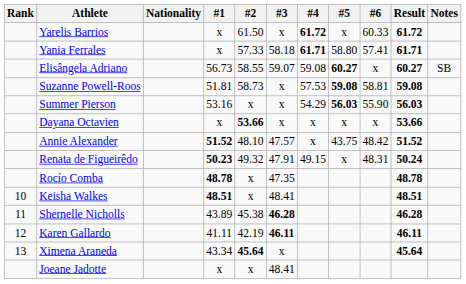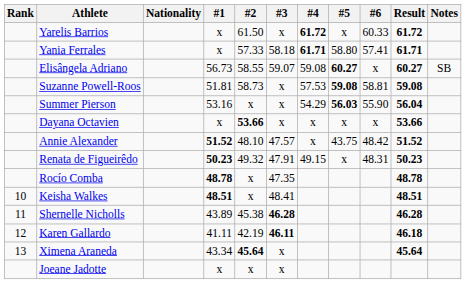 <table class="wikitable sortable" style="text-align:center">
 <tr>
 <th>Rank</th>
 <th>Athlete</th>
 <th>Nationality</th>
 <th>#1</th>
 <th>#2</th>
 <th>#3</th>
 <th>#4</th>
 <th>#5</th>
 <th>#6</th>
 <th>Result</th>
 <th>Notes</th>
 </tr>
 <tr>
 <td></td>
 <td align="left"><a href='#'>Yarelis Barrios</a></td>
 <td align=left></td>
 <td>x</td>
 <td>61.50</td>
 <td>x</td>
 <td><strong>61.72</strong></td>
 <td>x</td>
 <td>60.33</td>
 <td><strong>61.72</strong></td>
 <td></td>
 </tr>
 <tr>
 <td></td>
 <td align="left"><a href='#'>Yania Ferrales</a></td>
 <td align=left></td>
 <td>x</td>
 <td>57.33</td>
 <td>58.18</td>
 <td><strong>61.71</strong></td>
 <td>58.80</td>
 <td>57.41</td>
 <td><strong>61.71</strong></td>
 <td></td>
 </tr>
 <tr>
 <td></td>
 <td align="left"><a href='#'>Elisângela Adriano</a></td>
 <td align=left></td>
 <td>56.73</td>
 <td>58.55</td>
 <td>59.07</td>
 <td>59.08</td>
 <td><strong>60.27</strong></td>
 <td>x</td>
 <td><strong>60.27</strong></td>
 <td>SB</td>
 </tr>
 <tr>
 <td></td>
 <td align="left"><a href='#'>Suzanne Powell-Roos</a></td>
 <td align=left></td>
 <td>51.81</td>
 <td>58.73</td>
 <td>x</td>
 <td>57.53</td>
 <td><strong>59.08</strong></td>
 <td>58.81</td>
 <td><strong>59.08</strong></td>
 <td></td>
 </tr>
 <tr>
 <td></td>
 <td align="left"><a href='#'>Summer Pierson</a></td>
 <td align=left></td>
 <td>53.16</td>
 <td>x</td>
 <td>x</td>
 <td>54.29</td>
 <td><strong>56.03</strong></td>
 <td>55.90</td>
-<td><strong>56.03</strong></td>
+<td><strong>56.04</strong></td>
 <td></td>
 </tr>
 <tr>
 <td></td>
 <td align="left"><a href='#'>Dayana Octavien</a></td>
 <td align=left></td>
 <td>x</td>
 <td><strong>53.66</strong></td>
 <td>x</td>
 <td>x</td>
 <td>x</td>
 <td>x</td>
 <td><strong>53.66</strong></td>
 <td></td>
 </tr>
 <tr>
 <td></td>
 <td align="left"><a href='#'>Annie Alexander</a></td>
 <td align=left></td>
 <td><strong>51.52</strong></td>
 <td>48.10</td>
 <td>47.57</td>
 <td>x</td>
 <td>43.75</td>
 <td>48.42</td>
 <td><strong>51.52</strong></td>
 <td></td>
 </tr>
 <tr>
 <td></td>
 <td align="left"><a href='#'>Renata de Figueirêdo</a></td>
 <td align=left></td>
 <td><strong>50.23</strong></td>
 <td>49.32</td>
 <td>47.91</td>
 <td>49.15</td>
 <td>x</td>
 <td>48.31</td>
-<td><strong>50.24</strong></td>
+<td><strong>50.23</strong></td>
 <td></td>
 </tr>
 <tr>
 <td></td>
 <td align="left"><a href='#'>Rocío Comba</a></td>
 <td align=left></td>
 <td><strong>48.78</strong></td>
 <td>x</td>
 <td>47.35</td>
 <td></td>
 <td></td>
 <td></td>
 <td><strong>48.78</strong></td>
 <td></td>
 </tr>
 <tr>
 <td>10</td>
 <td align="left"><a href='#'>Keisha Walkes</a></td>
 <td align=left></td>
 <td><strong>48.51</strong></td>
 <td>x</td>
 <td>48.41</td>
 <td></td>
 <td></td>
 <td></td>
 <td><strong>48.51</strong></td>
 <td></td>
 </tr>
 <tr>
 <td>11</td>
 <td align="left"><a href='#'>Shernelle Nicholls</a></td>
 <td align=left></td>
 <td>43.89</td>
 <td>45.38</td>
 <td><strong>46.28</strong></td>
 <td></td>
 <td></td>
 <td></td>
 <td><strong>46.28</strong></td>
 <td></td>
 </tr>
 <tr>
 <td>12</td>
 <td align="left"><a href='#'>Karen Gallardo</a></td>
 <td align=left></td>
 <td>41.11</td>
 <td>42.19</td>
 <td><strong>46.11</strong></td>
 <td></td>
 <td></td>
 <td></td>
-<td><strong>46.11</strong></td>
+<td><strong>46.18</strong></td>
 <td></td>
 </tr>
 <tr>
 <td>13</td>
 <td align="left"><a href='#'>Ximena Araneda</a></td>
 <td align=left></td>
 <td>43.34</td>
 <td><strong>45.64</strong></td>
 <td>x</td>
 <td></td>
 <td></td>
 <td></td>
 <td><strong>45.64</strong></td>
 <td></td>
 </tr>
 <tr>
 <td></td>
 <td align="left"><a href='#'>Joeane Jadotte</a></td>
 <td align=left></td>
 <td>x</td>
 <td>x</td>
-<td>48.41</td>
+<td>x</td>
 <td></td>
 <td></td>
 <td></td>
 <td><strong></strong></td>
 <td></td>
 </tr>
 </table>
